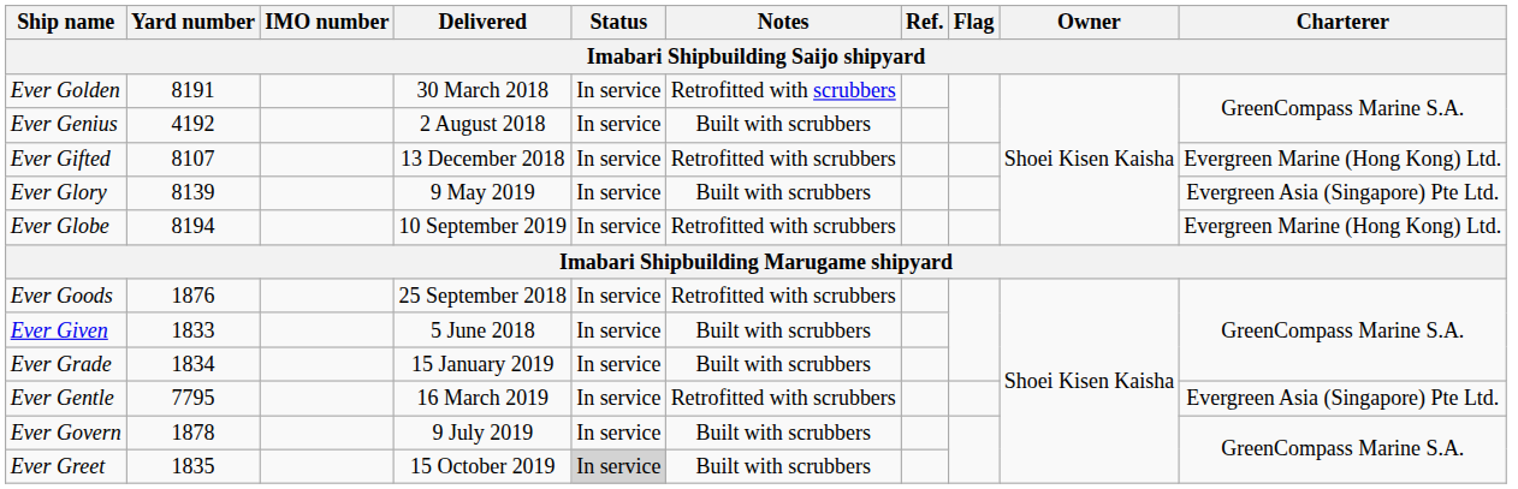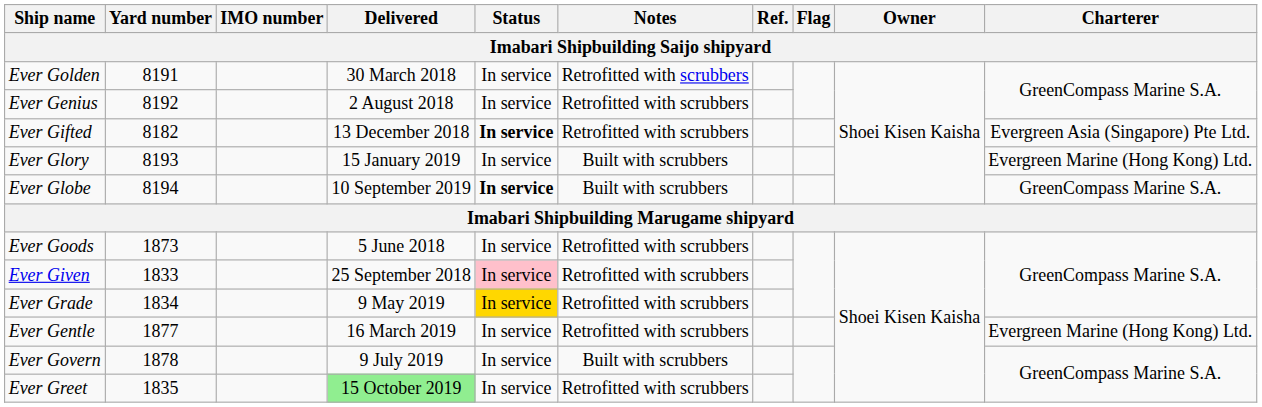 <table class="wikitable" style="text-align:center">
 <tr>
 <th scope="col">Ship name</th>
 <th scope="col">Yard number</th>
 <th scope="col">IMO number</th>
 <th scope="col">Delivered</th>
 <th scope="col">Status</th>
 <th scope="col">Notes</th>
 <th scope="col">Ref.</th>
 <th scope="col">Flag</th>
 <th scope="col">Owner</th>
 <th scope="col">Charterer</th>
 </tr>
 <tr>
 <th colspan="10">Imabari Shipbuilding Saijo shipyard</th>
 </tr>
 <tr>
 <td style="text-align:left"><em>Ever Golden</em></td>
 <td>8191</td>
 <td></td>
 <td>30 March 2018</td>
 <td>In service</td>
 <td>Retrofitted with <a href='#'>scrubbers</a></td>
 <td></td>
 <td rowspan="2"></td>
 <td rowspan="5">Shoei Kisen Kaisha</td>
 <td rowspan="2">GreenCompass Marine S.A.</td>
 </tr>
 <tr>
 <td style="text-align:left"><em>Ever Genius</em></td>
-<td>4192</td>
+<td>8192</td>
 <td></td>
 <td>2 August 2018</td>
 <td>In service</td>
-<td>Built with scrubbers</td>
+<td>Retrofitted with scrubbers</td>
 <td></td>
 </tr>
 <tr>
 <td style="text-align:left"><em>Ever Gifted</em></td>
-<td>8107</td>
+<td>8182</td>
 <td></td>
 <td>13 December 2018</td>
-<td>In service</td>
+<td><strong>In service</strong></td>
 <td>Retrofitted with scrubbers</td>
 <td></td>
 <td></td>
-<td>Evergreen Marine (Hong Kong) Ltd.</td>
+<td>Evergreen Asia (Singapore) Pte Ltd.</td>
 </tr>
 <tr>
 <td style="text-align:left"><em>Ever Glory</em></td>
-<td>8139</td>
+<td>8193</td>
 <td></td>
-<td>9 May 2019</td>
+<td>15 January 2019</td>
 <td>In service</td>
 <td>Built with scrubbers</td>
 <td></td>
 <td></td>
-<td>Evergreen Asia (Singapore) Pte Ltd.</td>
+<td>Evergreen Marine (Hong Kong) Ltd.</td>
 </tr>
 <tr>
 <td style="text-align:left"><em>Ever Globe</em></td>
 <td>8194</td>
 <td></td>
 <td>10 September 2019</td>
-<td>In service</td>
-<td>Retrofitted with scrubbers</td>
+<td><strong>In service</strong></td>
+<td>Built with scrubbers</td>
 <td></td>
 <td></td>
-<td>Evergreen Marine (Hong Kong) Ltd.</td>
+<td>GreenCompass Marine S.A.</td>
 </tr>
 <tr>
 <th colspan="10">Imabari Shipbuilding Marugame shipyard</th>
 </tr>
 <tr>
 <td style="text-align:left"><em>Ever Goods</em></td>
-<td>1876</td>
+<td>1873</td>
 <td></td>
-<td>25 September 2018</td>
+<td>5 June 2018</td>
 <td>In service</td>
 <td>Retrofitted with scrubbers</td>
 <td></td>
 <td rowspan="3"></td>
 <td rowspan="6">Shoei Kisen Kaisha</td>
 <td rowspan="3">GreenCompass Marine S.A.</td>
 </tr>
 <tr>
 <td style="text-align:left"><em><a href='#'>Ever Given</a></em></td>
 <td>1833</td>
 <td></td>
-<td>5 June 2018</td>
-<td style="text-align:center">In service</td>
-<td>Built with scrubbers</td>
+<td>25 September 2018</td>
+<td style="background: pink; text-align:center">In service</td>
+<td>Retrofitted with scrubbers</td>
 <td></td>
 </tr>
 <tr>
 <td style="text-align:left"><em>Ever Grade</em></td>
 <td>1834</td>
 <td></td>
-<td>15 January 2019</td>
-<td>In service</td>
-<td>Built with scrubbers</td>
+<td>9 May 2019</td>
+<td style="background: gold;">In service</td>
+<td>Retrofitted with scrubbers</td>
 <td></td>
 </tr>
 <tr>
 <td style="text-align:left"><em>Ever Gentle</em></td>
-<td>7795</td>
+<td>1877</td>
 <td></td>
 <td>16 March 2019</td>
 <td>In service</td>
 <td>Retrofitted with scrubbers</td>
 <td></td>
 <td></td>
-<td>Evergreen Asia (Singapore) Pte Ltd.</td>
+<td>Evergreen Marine (Hong Kong) Ltd.</td>
 </tr>
 <tr>
 <td style="text-align:left"><em>Ever Govern</em></td>
 <td>1878</td>
 <td></td>
 <td>9 July 2019</td>
 <td>In service</td>
 <td>Built with scrubbers</td>
 <td></td>
 <td rowspan="2"></td>
 <td rowspan="2">GreenCompass Marine S.A.</td>
 </tr>
 <tr>
 <td style="text-align:left"><em>Ever Greet</em></td>
 <td>1835</td>
 <td></td>
-<td>15 October 2019</td>
-<td style="background: lightgrey;">In service</td>
-<td>Built with scrubbers</td>
+<td style="background: lightgreen;">15 October 2019</td>
+<td>In service</td>
+<td>Retrofitted with scrubbers</td>
 <td></td>
 </tr>
 </table>
